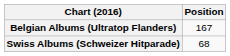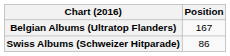 <table class="wikitable sortable plainrowheaders" style="text-align:center">
 <tr>
 <th scope="col">Chart (2016)</th>
 <th scope="col">Position</th>
 </tr>
 <tr>
 <th scope="row">Belgian Albums (Ultratop Flanders)</th>
 <td>167</td>
 </tr>
 <tr>
 <th scope="row">Swiss Albums (Schweizer Hitparade)</th>
-<td>68</td>
+<td>86</td>
 </tr>
 </table>
